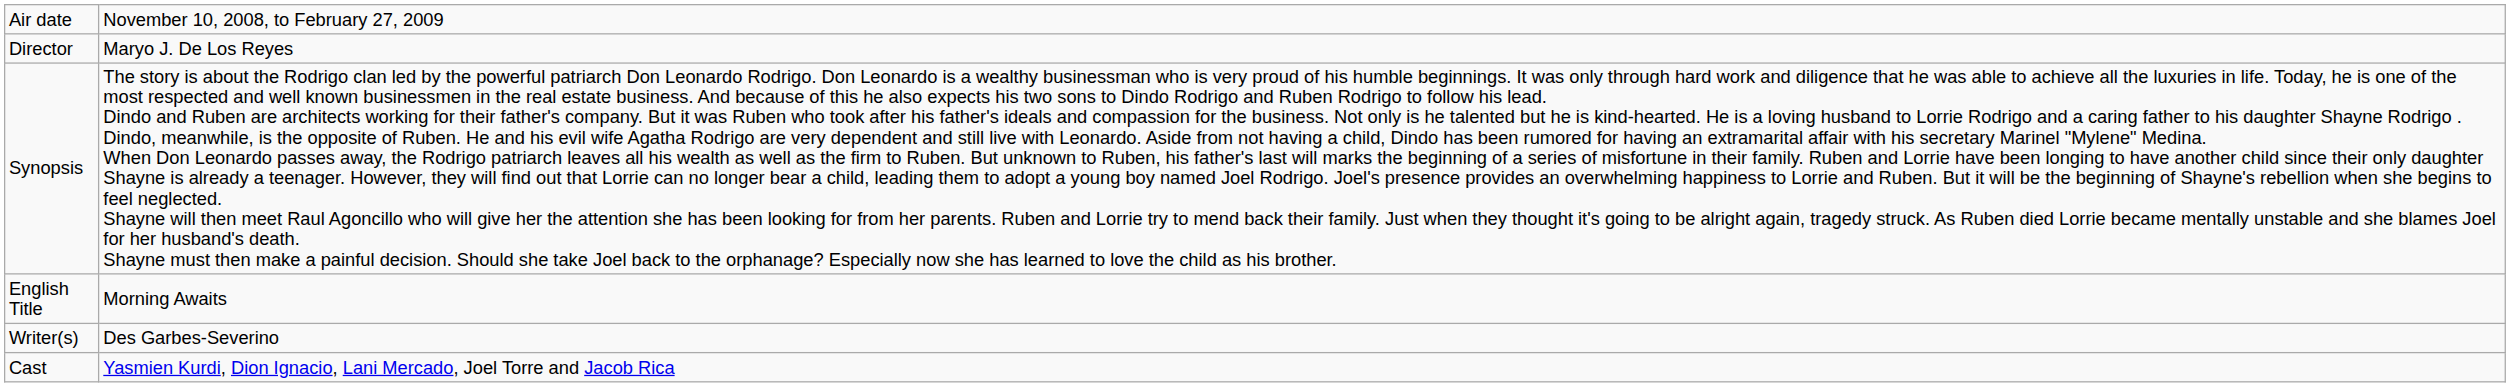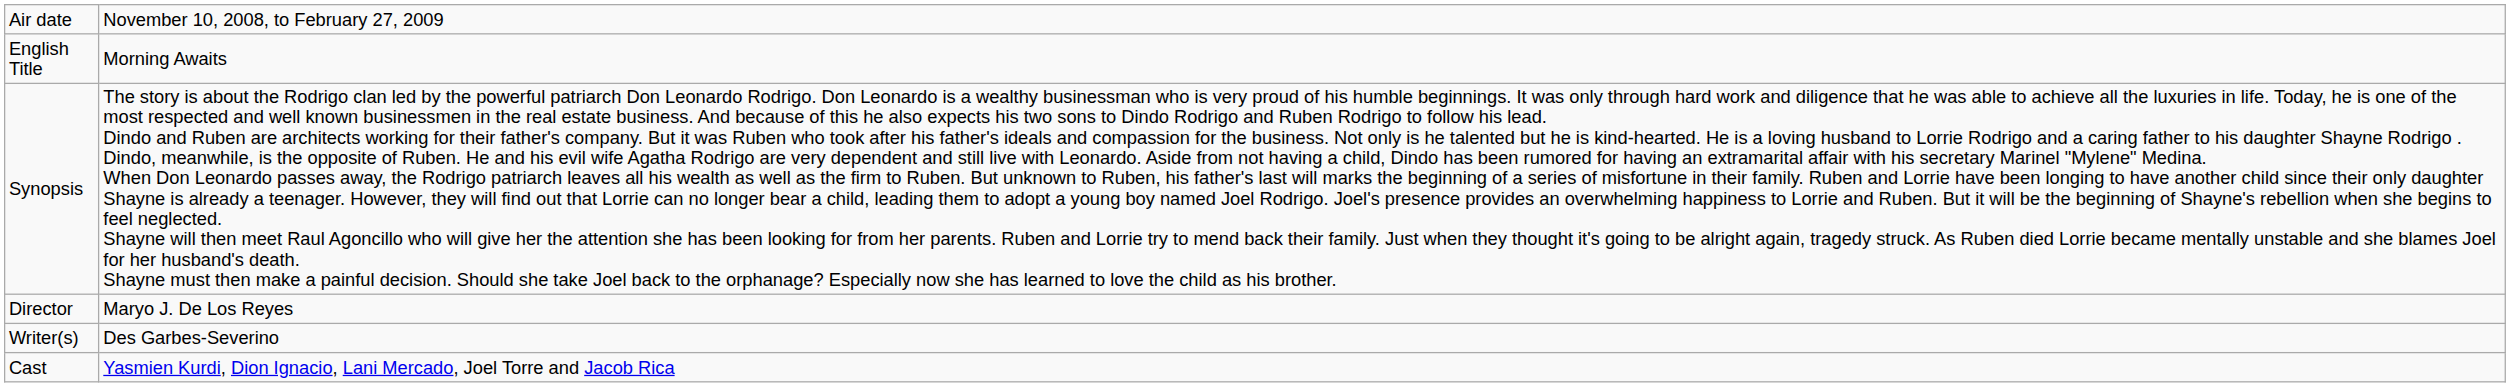 <table class="wikitable" style="font-size:90%;">
 <tr>
 <td>Air date</td>
 <td>November 10, 2008, to February 27, 2009</td>
 </tr>
 <tr>
-<td>Director</td>
-<td>Maryo J. De Los Reyes</td>
+<td>English Title</td>
+<td>Morning Awaits</td>
 </tr>
 <tr>
 <td>Synopsis</td>
 <td>The story is about the Rodrigo clan led by the powerful patriarch Don Leonardo Rodrigo. Don Leonardo is a wealthy businessman who is very proud of his humble beginnings. It was only through hard work and diligence that he was able to achieve all the luxuries in life. Today, he is one of the most respected and well known businessmen in the real estate business. And because of this he also expects his two sons to Dindo Rodrigo and Ruben Rodrigo to follow his lead.<br>Dindo and Ruben are architects working for their father's company. But it was Ruben who took after his father's ideals and compassion for the business. Not only is he talented but he is kind-hearted. He is a loving husband to Lorrie Rodrigo and a caring father to his daughter Shayne Rodrigo . Dindo, meanwhile, is the opposite of Ruben. He and his evil wife Agatha Rodrigo are very dependent and still live with Leonardo. Aside from not having a child, Dindo has been rumored for having an extramarital affair with his secretary Marinel "Mylene" Medina.<br>When Don Leonardo passes away, the Rodrigo patriarch leaves all his wealth as well as the firm to Ruben. But unknown to Ruben, his father's last will marks the beginning of a series of misfortune in their family. Ruben and Lorrie have been longing to have another child since their only daughter Shayne is already a teenager. However, they will find out that Lorrie can no longer bear a child, leading them to adopt a young boy named Joel Rodrigo. Joel's presence provides an overwhelming happiness to Lorrie and Ruben. But it will be the beginning of Shayne's rebellion when she begins to feel neglected.<br>Shayne will then meet Raul Agoncillo who will give her the attention she has been looking for from her parents. Ruben and Lorrie try to mend back their family. Just when they thought it's going to be alright again, tragedy struck. As Ruben died Lorrie became mentally unstable and she blames Joel for her husband's death.<br>Shayne must then make a painful decision. Should she take Joel back to the orphanage? Especially now she has learned to love the child as his brother.</td>
 </tr>
 <tr>
-<td>English Title</td>
-<td>Morning Awaits</td>
+<td>Director</td>
+<td>Maryo J. De Los Reyes</td>
 </tr>
 <tr>
 <td>Writer(s)</td>
 <td>Des Garbes-Severino</td>
 </tr>
 <tr>
 <td>Cast</td>
 <td><a href='#'>Yasmien Kurdi</a>, <a href='#'>Dion Ignacio</a>, <a href='#'>Lani Mercado</a>, Joel Torre and <a href='#'>Jacob Rica</a></td>
 </tr>
 </table>
